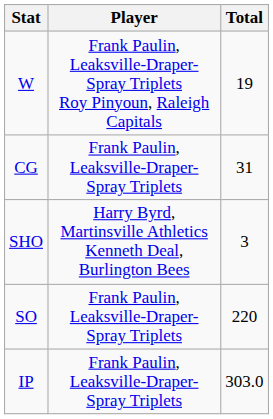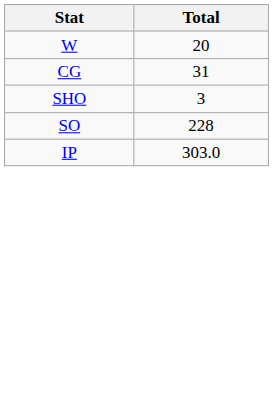 <table class="wikitable" width="40%" style="text-align:center;">
 <tr>
 <th width="5%">Stat</th>
-<th width="60%">Player</th>
 <th width="5%">Total</th>
 </tr>
 <tr>
 <td><a href='#'>W</a></td>
-<td><a href='#'>Frank Paulin</a>, <a href='#'>Leaksville-Draper-Spray Triplets</a> <br> <a href='#'>Roy Pinyoun</a>, <a href='#'>Raleigh Capitals</a></td>
-<td>19</td>
+<td>20</td>
 </tr>
 <tr>
 <td><a href='#'>CG</a></td>
-<td><a href='#'>Frank Paulin</a>, <a href='#'>Leaksville-Draper-Spray Triplets</a></td>
 <td>31</td>
 </tr>
 <tr>
 <td><a href='#'>SHO</a></td>
-<td><a href='#'>Harry Byrd</a>, <a href='#'>Martinsville Athletics</a> <br> <a href='#'>Kenneth Deal</a>, <a href='#'>Burlington Bees</a></td>
 <td>3</td>
 </tr>
 <tr>
 <td><a href='#'>SO</a></td>
-<td><a href='#'>Frank Paulin</a>, <a href='#'>Leaksville-Draper-Spray Triplets</a></td>
-<td>220</td>
+<td>228</td>
 </tr>
 <tr>
 <td><a href='#'>IP</a></td>
-<td><a href='#'>Frank Paulin</a>, <a href='#'>Leaksville-Draper-Spray Triplets</a></td>
 <td>303.0</td>
 </tr>
 </table>
